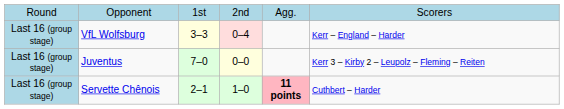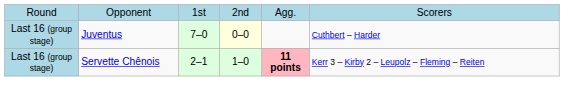 <table class="wikitable" style="text-align:center">
 <tr bgcolor=lightblue>
 <td width=150px>Round</td>
 <td width=200px>Opponent</td>
 <td width=80px>1st</td>
 <td width=80px>2nd</td>
 <td width=80px>Agg.</td>
 <td width=600px>Scorers</td>
 </tr>
 <tr>
 <td bgcolor=lightblue>Last 16 <small>(group stage)</small></td>
-<td align=left> <a href='#'>VfL Wolfsburg</a></td>
-<td bgcolor="#ffffdd">3–3</td>
-<td bgcolor="#ffdddd">0–4</td>
-<td></td>
-<td align=left><small><a href='#'>Kerr</a> – <a href='#'>England</a> – <a href='#'>Harder</a></small></td>
-</tr>
-<tr>
-<td bgcolor=lightblue>Last 16 <small>(group stage)</small></td>
 <td align=left> <a href='#'>Juventus</a></td>
 <td bgcolor="#ddffdd">7–0</td>
 <td bgcolor="#ffffdd">0–0</td>
 <td></td>
-<td align=left><small><a href='#'>Kerr</a> 3 – <a href='#'>Kirby</a> 2 – <a href='#'>Leupolz</a> – <a href='#'>Fleming</a> – <a href='#'>Reiten</a></small></td>
+<td align=left><small><a href='#'>Cuthbert</a> – <a href='#'>Harder</a></small></td>
 </tr>
 <tr>
 <td bgcolor=lightblue>Last 16 <small>(group stage)</small></td>
 <td align=left> <a href='#'>Servette Chênois</a></td>
 <td bgcolor="#ddffdd">2–1</td>
 <td bgcolor="#ddffdd">1–0</td>
 <td bgcolor=lightpink><strong>11 points</strong></td>
-<td align=left><small><a href='#'>Cuthbert</a> – <a href='#'>Harder</a></small></td>
+<td align=left><small><a href='#'>Kerr</a> 3 – <a href='#'>Kirby</a> 2 – <a href='#'>Leupolz</a> – <a href='#'>Fleming</a> – <a href='#'>Reiten</a></small></td>
 </tr>
 </table>
